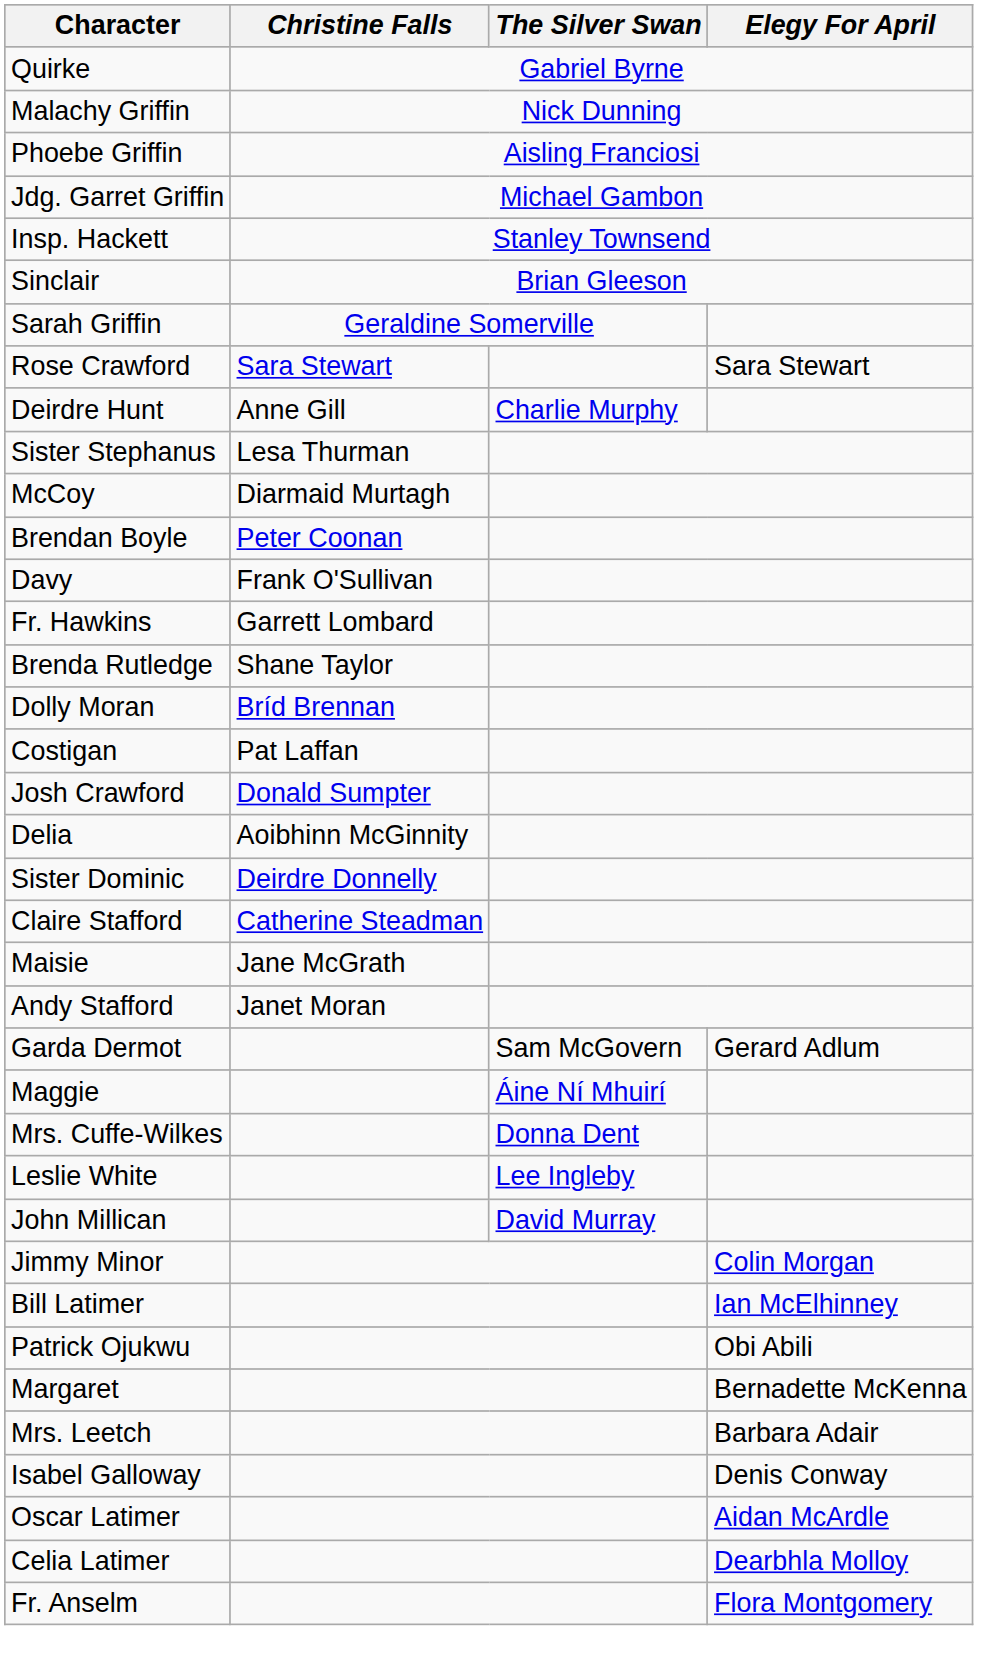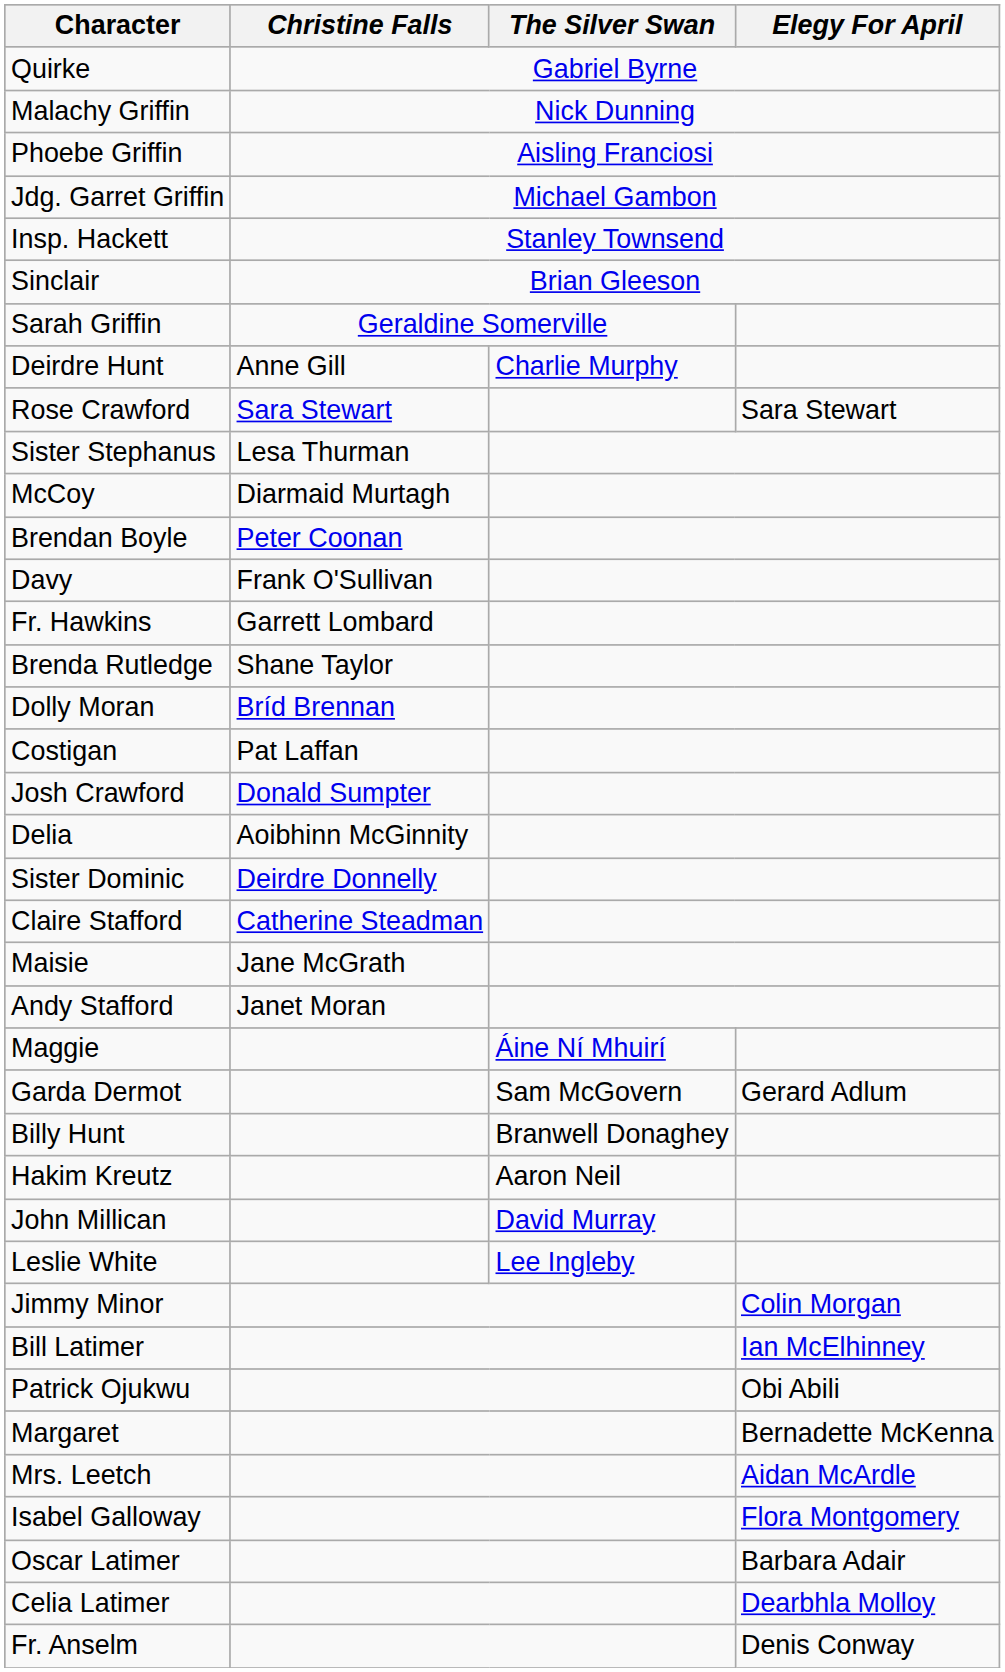 <table class="wikitable">
 <tr>
 <th>Character</th>
 <th><em>Christine Falls</em></th>
 <th><em>The Silver Swan</em></th>
 <th><em>Elegy For April</em></th>
 </tr>
 <tr>
 <td>Quirke</td>
 <td colspan="3" style="text-align:center;"><a href='#'>Gabriel Byrne</a></td>
 </tr>
 <tr>
 <td>Malachy Griffin</td>
 <td colspan="3" style="text-align:center;"><a href='#'>Nick Dunning</a></td>
 </tr>
 <tr>
 <td>Phoebe Griffin</td>
 <td colspan="3" style="text-align:center;"><a href='#'>Aisling Franciosi</a></td>
 </tr>
 <tr>
 <td>Jdg. Garret Griffin</td>
 <td colspan="3" style="text-align:center;"><a href='#'>Michael Gambon</a></td>
 </tr>
 <tr>
 <td>Insp. Hackett</td>
 <td colspan="3" style="text-align:center;"><a href='#'>Stanley Townsend</a></td>
 </tr>
 <tr>
 <td>Sinclair</td>
 <td colspan="3" style="text-align:center;"><a href='#'>Brian Gleeson</a></td>
 </tr>
 <tr>
 <td>Sarah Griffin</td>
 <td colspan="2" style="text-align:center;"><a href='#'>Geraldine Somerville</a></td>
 <td></td>
 </tr>
 <tr>
+<td>Deirdre Hunt</td>
+<td>Anne Gill</td>
+<td><a href='#'>Charlie Murphy</a></td>
+<td></td>
+</tr>
+<tr>
 <td>Rose Crawford</td>
 <td><a href='#'>Sara Stewart</a></td>
 <td></td>
 <td>Sara Stewart</td>
-</tr>
-<tr>
-<td>Deirdre Hunt</td>
-<td>Anne Gill</td>
-<td><a href='#'>Charlie Murphy</a></td>
-<td></td>
 </tr>
 <tr>
 <td>Sister Stephanus</td>
 <td>Lesa Thurman</td>
 <td colspan="2"></td>
 </tr>
 <tr>
 <td>McCoy</td>
 <td>Diarmaid Murtagh</td>
 <td colspan="2"></td>
 </tr>
 <tr>
 <td>Brendan Boyle</td>
 <td><a href='#'>Peter Coonan</a></td>
 <td colspan="2"></td>
 </tr>
 <tr>
 <td>Davy</td>
 <td>Frank O'Sullivan</td>
 <td colspan="2"></td>
 </tr>
 <tr>
 <td>Fr. Hawkins</td>
 <td>Garrett Lombard</td>
 <td colspan="2"></td>
 </tr>
 <tr>
 <td>Brenda Rutledge</td>
 <td>Shane Taylor</td>
 <td colspan="2"></td>
 </tr>
 <tr>
 <td>Dolly Moran</td>
 <td><a href='#'>Bríd Brennan</a></td>
 <td colspan="2"></td>
 </tr>
 <tr>
 <td>Costigan</td>
 <td>Pat Laffan</td>
 <td colspan="2"></td>
 </tr>
 <tr>
 <td>Josh Crawford</td>
 <td><a href='#'>Donald Sumpter</a></td>
 <td colspan="2"></td>
 </tr>
 <tr>
 <td>Delia</td>
 <td>Aoibhinn McGinnity</td>
 <td colspan="2"></td>
 </tr>
 <tr>
 <td>Sister Dominic</td>
 <td><a href='#'>Deirdre Donnelly</a></td>
 <td colspan="2"></td>
 </tr>
 <tr>
 <td>Claire Stafford</td>
 <td><a href='#'>Catherine Steadman</a></td>
 <td colspan="2"></td>
 </tr>
 <tr>
 <td>Maisie</td>
 <td>Jane McGrath</td>
 <td colspan="2"></td>
 </tr>
 <tr>
 <td>Andy Stafford</td>
 <td>Janet Moran</td>
 <td colspan="2"></td>
 </tr>
 <tr>
+<td>Maggie</td>
+<td></td>
+<td><a href='#'>Áine Ní Mhuirí</a></td>
+<td></td>
+</tr>
+<tr>
 <td>Garda Dermot</td>
 <td></td>
 <td>Sam McGovern</td>
 <td>Gerard Adlum</td>
 </tr>
 <tr>
-<td>Maggie</td>
+<td>Billy Hunt</td>
 <td></td>
-<td><a href='#'>Áine Ní Mhuirí</a></td>
+<td>Branwell Donaghey</td>
 <td></td>
 </tr>
 <tr>
-<td>Mrs. Cuffe-Wilkes</td>
+<td>Hakim Kreutz</td>
 <td></td>
-<td><a href='#'>Donna Dent</a></td>
+<td>Aaron Neil</td>
+<td></td>
+</tr>
+<tr>
+<td>John Millican</td>
+<td></td>
+<td><a href='#'>David Murray</a></td>
 <td></td>
 </tr>
 <tr>
 <td>Leslie White</td>
 <td></td>
 <td><a href='#'>Lee Ingleby</a></td>
-<td></td>
-</tr>
-<tr>
-<td>John Millican</td>
-<td></td>
-<td><a href='#'>David Murray</a></td>
 <td></td>
 </tr>
 <tr>
 <td>Jimmy Minor</td>
 <td colspan="2"></td>
 <td><a href='#'>Colin Morgan</a></td>
 </tr>
 <tr>
 <td>Bill Latimer</td>
 <td colspan="2"></td>
 <td><a href='#'>Ian McElhinney</a></td>
 </tr>
 <tr>
 <td>Patrick Ojukwu</td>
 <td colspan="2"></td>
 <td>Obi Abili</td>
 </tr>
 <tr>
 <td>Margaret</td>
 <td colspan="2"></td>
 <td>Bernadette McKenna</td>
 </tr>
 <tr>
 <td>Mrs. Leetch</td>
 <td colspan="2"></td>
-<td>Barbara Adair</td>
+<td><a href='#'>Aidan McArdle</a></td>
 </tr>
 <tr>
 <td>Isabel Galloway</td>
 <td colspan="2"></td>
-<td>Denis Conway</td>
+<td><a href='#'>Flora Montgomery</a></td>
 </tr>
 <tr>
 <td>Oscar Latimer</td>
 <td colspan="2"></td>
-<td><a href='#'>Aidan McArdle</a></td>
+<td>Barbara Adair</td>
 </tr>
 <tr>
 <td>Celia Latimer</td>
 <td colspan="2"></td>
 <td><a href='#'>Dearbhla Molloy</a></td>
 </tr>
 <tr>
 <td>Fr. Anselm</td>
 <td colspan="2"></td>
-<td><a href='#'>Flora Montgomery</a></td>
+<td>Denis Conway</td>
 </tr>
 </table>
